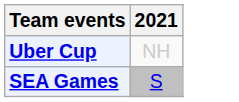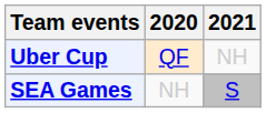 <table style='font-size: 90%; text-align:center;' class='wikitable'>
 <tr>
 <th>Team events</th>
+<th>2020</th>
 <th>2021</th>
 </tr>
 <tr>
 <td bgcolor="#ECF2FF"; align="left"><strong><a href='#'>Uber Cup</a></strong></td>
+<td bgcolor=FFEBCD><a href='#'>QF</a></td>
 <td style=color:#ccc>NH</td>
 </tr>
 <tr>
 <td bgcolor="#ECF2FF"; align="left"><strong><a href='#'>SEA Games</a></strong></td>
+<td style=color:#ccc>NH</td>
 <td bgcolor=silver><a href='#'>S</a></td>
 </tr>
 </table>
